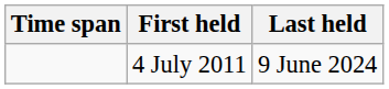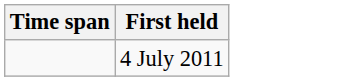 <table class="wikitable plainrowheaders">
 <tr>
 <th scope=col>Time span</th>
 <th scope=col>First held</th>
-<th scope=col>Last held</th>
 </tr>
 <tr>
 <td> </td>
 <td>4 July 2011</td>
-<td>9 June 2024           </td>
 </tr>
 </table>
